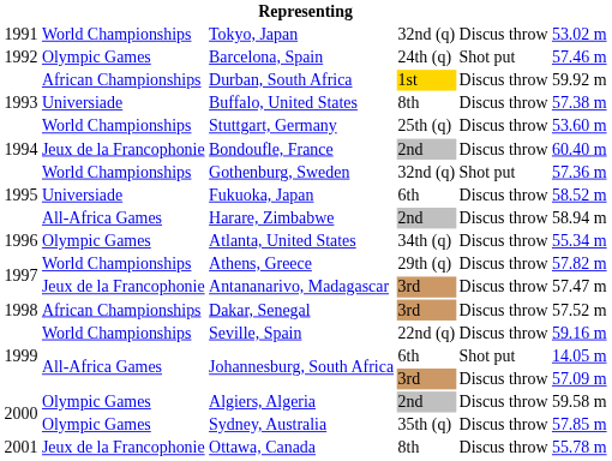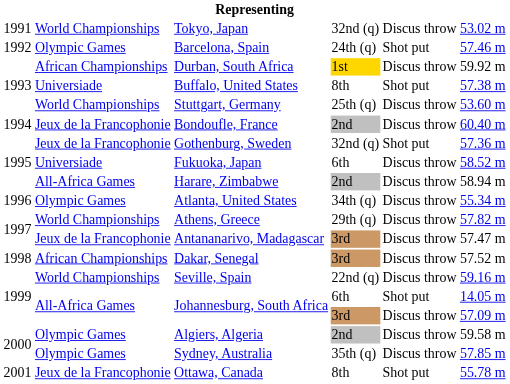 <table>
 <tr>
 <th colspan="6">Representing </th>
 </tr>
 <tr>
 <td>1991</td>
 <td><a href='#'>World Championships</a></td>
 <td><a href='#'>Tokyo, Japan</a></td>
 <td>32nd (q)</td>
 <td>Discus throw</td>
 <td><a href='#'>53.02 m</a></td>
 </tr>
 <tr>
 <td>1992</td>
 <td><a href='#'>Olympic Games</a></td>
 <td><a href='#'>Barcelona, Spain</a></td>
 <td>24th (q)</td>
 <td>Shot put</td>
 <td><a href='#'>57.46 m</a></td>
 </tr>
 <tr>
 <td rowspan=3>1993</td>
 <td><a href='#'>African Championships</a></td>
 <td><a href='#'>Durban, South Africa</a></td>
 <td bgcolor=gold>1st</td>
 <td>Discus throw</td>
 <td>59.92 m</td>
 </tr>
 <tr>
 <td><a href='#'>Universiade</a></td>
 <td><a href='#'>Buffalo, United States</a></td>
 <td>8th</td>
-<td>Discus throw</td>
+<td>Shot put</td>
 <td><a href='#'>57.38 m</a></td>
 </tr>
 <tr>
 <td><a href='#'>World Championships</a></td>
 <td><a href='#'>Stuttgart, Germany</a></td>
 <td>25th (q)</td>
 <td>Discus throw</td>
 <td><a href='#'>53.60 m</a></td>
 </tr>
 <tr>
 <td>1994</td>
 <td><a href='#'>Jeux de la Francophonie</a></td>
 <td><a href='#'>Bondoufle, France</a></td>
 <td bgcolor=silver>2nd</td>
 <td>Discus throw</td>
 <td><a href='#'>60.40 m</a></td>
 </tr>
 <tr>
 <td rowspan=3>1995</td>
-<td><a href='#'>World Championships</a></td>
+<td><a href='#'>Jeux de la Francophonie</a></td>
 <td><a href='#'>Gothenburg, Sweden</a></td>
 <td>32nd (q)</td>
 <td>Shot put</td>
 <td><a href='#'>57.36 m</a></td>
 </tr>
 <tr>
 <td><a href='#'>Universiade</a></td>
 <td><a href='#'>Fukuoka, Japan</a></td>
 <td>6th</td>
 <td>Discus throw</td>
 <td><a href='#'>58.52 m</a></td>
 </tr>
 <tr>
 <td><a href='#'>All-Africa Games</a></td>
 <td><a href='#'>Harare, Zimbabwe</a></td>
 <td bgcolor=silver>2nd</td>
 <td>Discus throw</td>
 <td>58.94 m</td>
 </tr>
 <tr>
 <td>1996</td>
 <td><a href='#'>Olympic Games</a></td>
 <td><a href='#'>Atlanta, United States</a></td>
 <td>34th (q)</td>
 <td>Discus throw</td>
 <td><a href='#'>55.34 m</a></td>
 </tr>
 <tr>
 <td rowspan=2>1997</td>
 <td><a href='#'>World Championships</a></td>
 <td><a href='#'>Athens, Greece</a></td>
 <td>29th (q)</td>
 <td>Discus throw</td>
 <td><a href='#'>57.82 m</a></td>
 </tr>
 <tr>
 <td><a href='#'>Jeux de la Francophonie</a></td>
 <td><a href='#'>Antananarivo, Madagascar</a></td>
 <td bgcolor=cc9966>3rd</td>
 <td>Discus throw</td>
 <td>57.47 m</td>
 </tr>
 <tr>
 <td>1998</td>
 <td><a href='#'>African Championships</a></td>
 <td><a href='#'>Dakar, Senegal</a></td>
 <td bgcolor=cc9966>3rd</td>
 <td>Discus throw</td>
 <td>57.52 m</td>
 </tr>
 <tr>
 <td rowspan=3>1999</td>
 <td><a href='#'>World Championships</a></td>
 <td><a href='#'>Seville, Spain</a></td>
 <td>22nd (q)</td>
 <td>Discus throw</td>
 <td><a href='#'>59.16 m</a></td>
 </tr>
 <tr>
 <td rowspan=2><a href='#'>All-Africa Games</a></td>
 <td rowspan=2><a href='#'>Johannesburg, South Africa</a></td>
 <td>6th</td>
 <td>Shot put</td>
 <td><a href='#'>14.05 m</a></td>
 </tr>
 <tr>
 <td bgcolor=cc9966>3rd</td>
 <td>Discus throw</td>
 <td><a href='#'>57.09 m</a></td>
 </tr>
 <tr>
 <td rowspan=2>2000</td>
 <td><a href='#'>Olympic Games</a></td>
 <td><a href='#'>Algiers, Algeria</a></td>
 <td bgcolor=silver>2nd</td>
 <td>Discus throw</td>
 <td>59.58 m</td>
 </tr>
 <tr>
 <td><a href='#'>Olympic Games</a></td>
 <td><a href='#'>Sydney, Australia</a></td>
 <td>35th (q)</td>
 <td>Discus throw</td>
 <td><a href='#'>57.85 m</a></td>
 </tr>
 <tr>
 <td>2001</td>
 <td><a href='#'>Jeux de la Francophonie</a></td>
 <td><a href='#'>Ottawa, Canada</a></td>
 <td>8th</td>
-<td>Discus throw</td>
+<td>Shot put</td>
 <td><a href='#'>55.78 m</a></td>
 </tr>
 </table>
